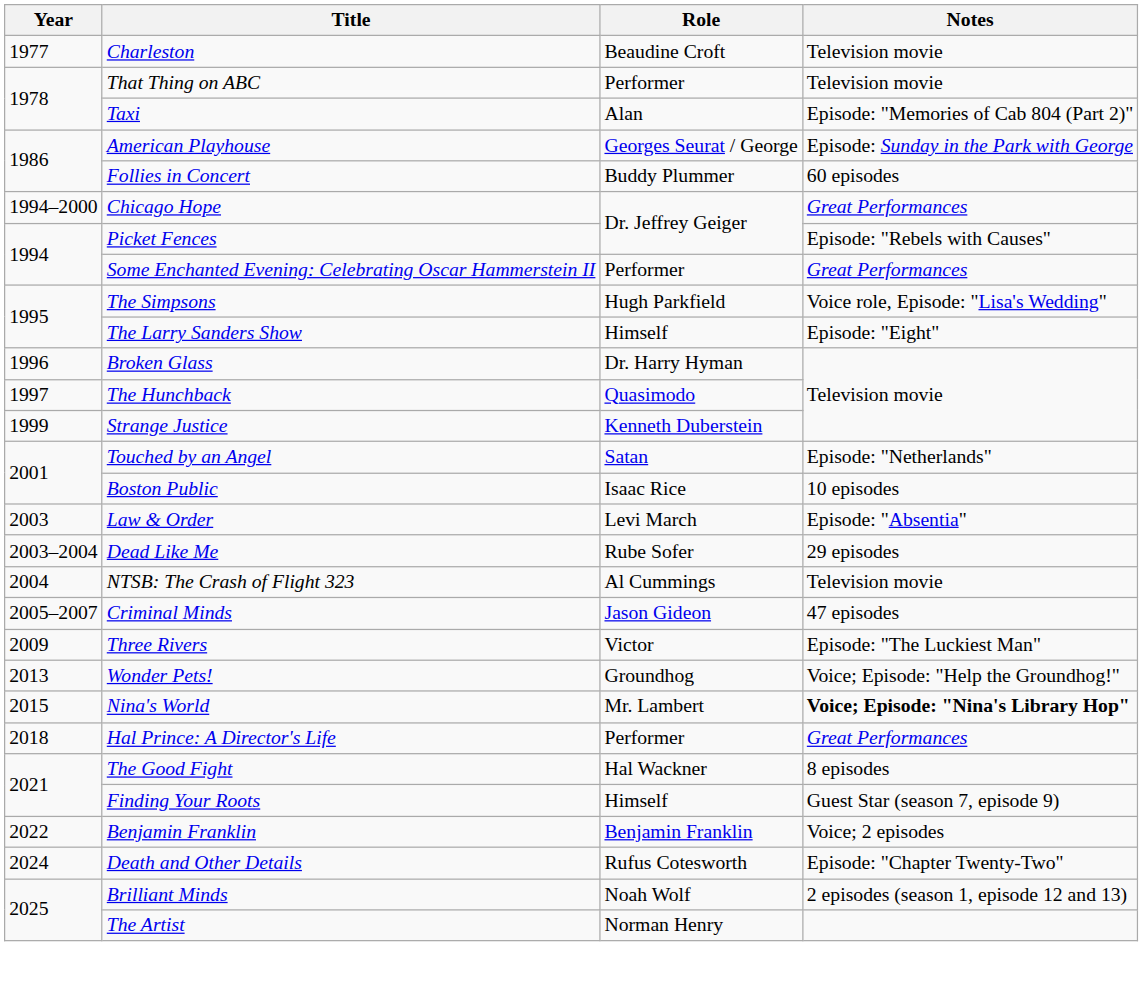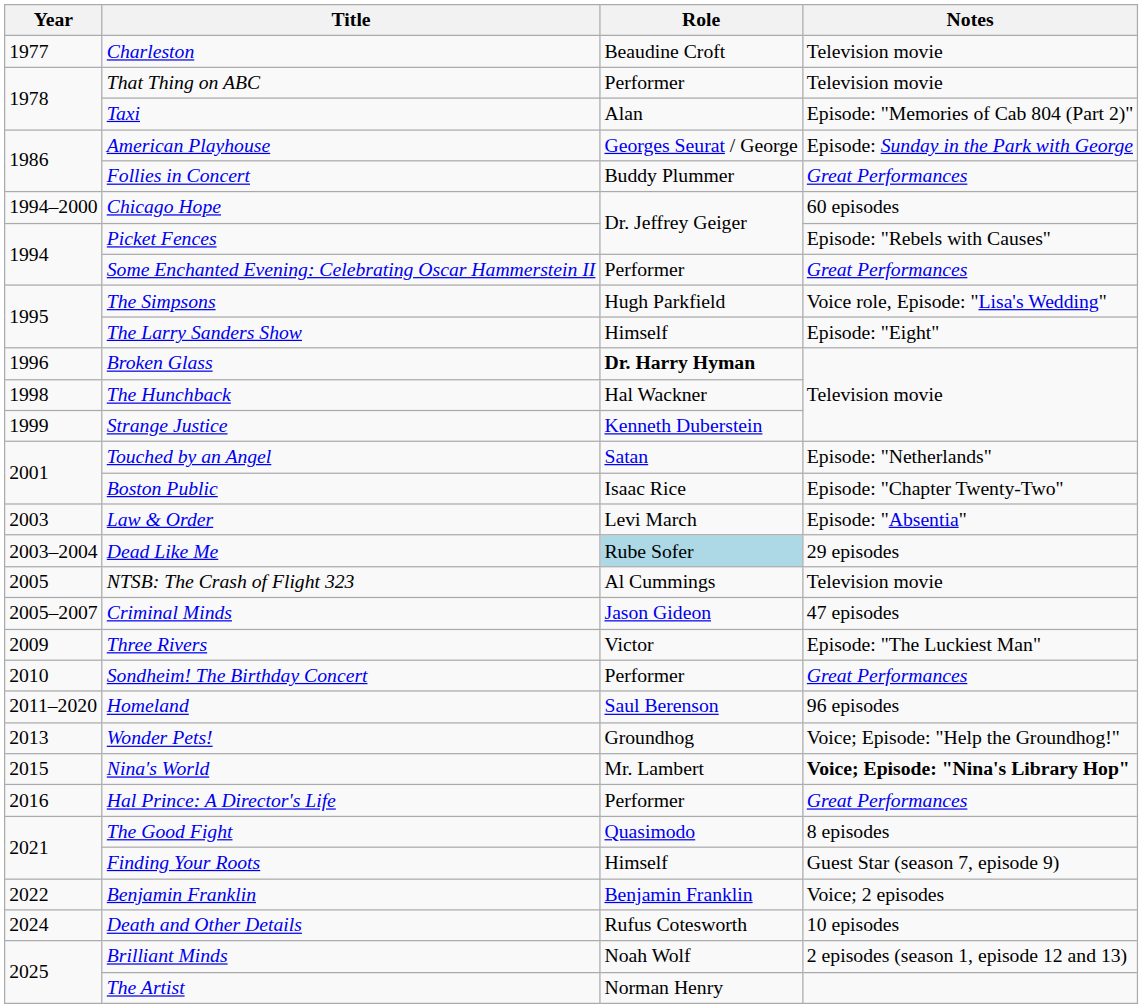 <table class="wikitable sortable">
 <tr>
 <th>Year</th>
 <th>Title</th>
 <th>Role</th>
 <th class="unsortable">Notes</th>
 </tr>
 <tr>
 <td>1977</td>
 <td><em><a href='#'>Charleston</a></em></td>
 <td>Beaudine Croft</td>
 <td>Television movie</td>
 </tr>
 <tr>
 <td rowspan="2">1978</td>
 <td><em>That Thing on ABC</em></td>
 <td>Performer</td>
 <td>Television movie</td>
 </tr>
 <tr>
 <td><em><a href='#'>Taxi</a></em></td>
 <td>Alan</td>
 <td>Episode: "Memories of Cab 804 (Part 2)"</td>
 </tr>
 <tr>
 <td rowspan="2">1986</td>
 <td><em><a href='#'>American Playhouse</a></em></td>
 <td><a href='#'>Georges Seurat</a> / George</td>
 <td>Episode: <em><a href='#'>Sunday in the Park with George</a></em></td>
 </tr>
 <tr>
 <td><em><a href='#'>Follies in Concert</a></em></td>
 <td>Buddy Plummer</td>
-<td>60 episodes</td>
+<td><em><a href='#'>Great Performances</a></em></td>
 </tr>
 <tr>
 <td>1994–2000</td>
 <td><em><a href='#'>Chicago Hope</a></em></td>
 <td rowspan="2">Dr. Jeffrey Geiger</td>
-<td><em><a href='#'>Great Performances</a></em></td>
+<td>60 episodes</td>
 </tr>
 <tr>
 <td rowspan="2">1994</td>
 <td><em><a href='#'>Picket Fences</a></em></td>
 <td>Episode: "Rebels with Causes"</td>
 </tr>
 <tr>
 <td><em><a href='#'>Some Enchanted Evening: Celebrating Oscar Hammerstein II</a></em></td>
 <td>Performer</td>
 <td><em><a href='#'>Great Performances</a></em></td>
 </tr>
 <tr>
 <td rowspan="2">1995</td>
 <td><em><a href='#'>The Simpsons</a></em></td>
 <td>Hugh Parkfield</td>
 <td>Voice role, Episode: "<a href='#'>Lisa's Wedding</a>"</td>
 </tr>
 <tr>
 <td><em><a href='#'>The Larry Sanders Show</a></em></td>
 <td>Himself</td>
 <td>Episode: "Eight"</td>
 </tr>
 <tr>
 <td>1996</td>
 <td><em><a href='#'>Broken Glass</a></em></td>
-<td>Dr. Harry Hyman</td>
+<td><strong>Dr. Harry Hyman</strong></td>
 <td rowspan="3">Television movie</td>
 </tr>
 <tr>
-<td>1997</td>
+<td>1998</td>
 <td><em><a href='#'>The Hunchback</a></em></td>
-<td><a href='#'>Quasimodo</a></td>
+<td>Hal Wackner</td>
 </tr>
 <tr>
 <td>1999</td>
 <td><em><a href='#'>Strange Justice</a></em></td>
 <td><a href='#'>Kenneth Duberstein</a></td>
 </tr>
 <tr>
 <td rowspan="2">2001</td>
 <td><em><a href='#'>Touched by an Angel</a></em></td>
 <td><a href='#'>Satan</a></td>
 <td>Episode: "Netherlands"</td>
 </tr>
 <tr>
 <td><em><a href='#'>Boston Public</a></em></td>
 <td>Isaac Rice</td>
-<td>10 episodes</td>
+<td>Episode: "Chapter Twenty-Two"</td>
 </tr>
 <tr>
 <td>2003</td>
 <td><em><a href='#'>Law & Order</a></em></td>
 <td>Levi March</td>
 <td>Episode: "<a href='#'>Absentia</a>"</td>
 </tr>
 <tr>
 <td>2003–2004</td>
 <td><em><a href='#'>Dead Like Me</a></em></td>
-<td>Rube Sofer</td>
+<td style="background: lightblue;">Rube Sofer</td>
 <td>29 episodes</td>
 </tr>
 <tr>
-<td>2004</td>
+<td>2005</td>
 <td><em>NTSB: The Crash of Flight 323</em></td>
 <td>Al Cummings</td>
 <td>Television movie</td>
 </tr>
 <tr>
 <td>2005–2007</td>
 <td><em><a href='#'>Criminal Minds</a></em></td>
 <td><a href='#'>Jason Gideon</a></td>
 <td>47 episodes</td>
 </tr>
 <tr>
 <td>2009</td>
 <td><em><a href='#'>Three Rivers</a></em></td>
 <td>Victor</td>
 <td>Episode: "The Luckiest Man"</td>
 </tr>
 <tr>
+<td>2010</td>
+<td><em><a href='#'>Sondheim! The Birthday Concert</a></em></td>
+<td>Performer</td>
+<td><em><a href='#'>Great Performances</a></em></td>
+</tr>
+<tr>
+<td>2011–2020</td>
+<td><em><a href='#'>Homeland</a></em></td>
+<td><a href='#'>Saul Berenson</a></td>
+<td>96 episodes</td>
+</tr>
+<tr>
 <td>2013</td>
 <td><em><a href='#'>Wonder Pets!</a></em></td>
 <td>Groundhog</td>
 <td>Voice; Episode: "Help the Groundhog!"</td>
 </tr>
 <tr>
 <td>2015</td>
 <td><em><a href='#'>Nina's World</a></em></td>
 <td>Mr. Lambert</td>
 <td><strong>Voice; Episode: "Nina's Library Hop"</strong></td>
 </tr>
 <tr>
-<td>2018</td>
+<td>2016</td>
 <td><em><a href='#'>Hal Prince: A Director's Life</a></em></td>
 <td>Performer</td>
 <td><em><a href='#'>Great Performances</a></em></td>
 </tr>
 <tr>
 <td rowspan="2">2021</td>
 <td><em><a href='#'>The Good Fight</a></em></td>
-<td>Hal Wackner</td>
+<td><a href='#'>Quasimodo</a></td>
 <td>8 episodes</td>
 </tr>
 <tr>
 <td><em> <a href='#'>Finding Your Roots</a></em></td>
 <td>Himself</td>
 <td>Guest Star (season 7, episode 9)</td>
 </tr>
 <tr>
 <td>2022</td>
 <td><em><a href='#'>Benjamin Franklin</a></em></td>
 <td><a href='#'>Benjamin Franklin</a></td>
 <td>Voice; 2 episodes</td>
 </tr>
 <tr>
 <td>2024</td>
 <td><em><a href='#'>Death and Other Details</a></em></td>
 <td>Rufus Cotesworth</td>
-<td>Episode: "Chapter Twenty-Two"</td>
+<td>10 episodes</td>
 </tr>
 <tr>
 <td rowspan="2">2025</td>
 <td><em><a href='#'>Brilliant Minds</a></em></td>
 <td>Noah Wolf</td>
 <td>2 episodes (season 1, episode 12 and 13)</td>
 </tr>
 <tr>
 <td><em><a href='#'>The Artist</a></em></td>
 <td>Norman Henry</td>
 <td></td>
 </tr>
 </table>
